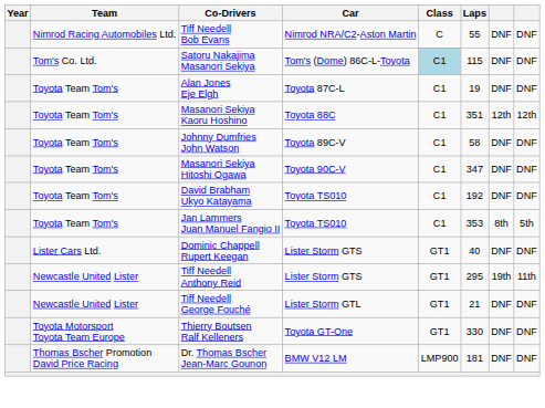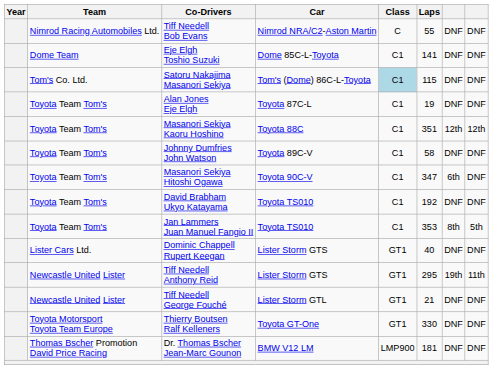 <table class="wikitable" style="text-align:center; font-size:90%">
 <tr>
 <th>Year</th>
 <th>Team</th>
 <th>Co-Drivers</th>
 <th>Car</th>
 <th>Class</th>
 <th>Laps</th>
 <th></th>
 <th></th>
 </tr>
 <tr>
 <th></th>
 <td align="left" nowrap> <a href='#'>Nimrod Racing Automobiles</a> Ltd.</td>
 <td align="left" nowrap> <a href='#'>Tiff Needell</a><br> <a href='#'>Bob Evans</a></td>
 <td align="left" nowrap><a href='#'>Nimrod NRA/C2</a>-<a href='#'>Aston Martin</a></td>
 <td>C</td>
 <td>55</td>
+<td>DNF</td>
+<td>DNF</td>
+</tr>
+<tr>
+<th></th>
+<td align="left" nowrap> <a href='#'>Dome Team</a></td>
+<td align="left" nowrap> <a href='#'>Eje Elgh</a><br> <a href='#'>Toshio Suzuki</a></td>
+<td align="left" nowrap><a href='#'>Dome</a> 85C-L-<a href='#'>Toyota</a></td>
+<td>C1</td>
+<td>141</td>
 <td>DNF</td>
 <td>DNF</td>
 </tr>
 <tr>
 <th></th>
 <td align="left" nowrap> <a href='#'>Tom's</a> Co. Ltd.</td>
 <td align="left" nowrap> <a href='#'>Satoru Nakajima</a><br> <a href='#'>Masanori Sekiya</a></td>
 <td align="left" nowrap><a href='#'>Tom's</a> (<a href='#'>Dome</a>) 86C-L-<a href='#'>Toyota</a></td>
 <td style="background: lightblue;">C1</td>
 <td>115</td>
 <td>DNF</td>
 <td>DNF</td>
 </tr>
 <tr>
 <th></th>
 <td align="left" nowrap> <a href='#'>Toyota</a> Team <a href='#'>Tom's</a></td>
 <td align="left" nowrap> <a href='#'>Alan Jones</a><br> <a href='#'>Eje Elgh</a></td>
 <td align="left" nowrap><a href='#'>Toyota</a> 87C-L</td>
 <td>C1</td>
 <td>19</td>
 <td>DNF</td>
 <td>DNF</td>
 </tr>
 <tr>
 <th></th>
 <td align="left" nowrap> <a href='#'>Toyota</a> Team <a href='#'>Tom's</a></td>
 <td align="left" nowrap> <a href='#'>Masanori Sekiya</a><br> <a href='#'>Kaoru Hoshino</a></td>
 <td align="left" nowrap><a href='#'>Toyota 88C</a></td>
 <td>C1</td>
 <td>351</td>
 <td>12th</td>
 <td>12th</td>
 </tr>
 <tr>
 <th></th>
 <td align="left" nowrap> <a href='#'>Toyota</a> Team <a href='#'>Tom's</a></td>
 <td align="left" nowrap> <a href='#'>Johnny Dumfries</a><br> <a href='#'>John Watson</a></td>
 <td align="left" nowrap><a href='#'>Toyota</a> 89C-V</td>
 <td>C1</td>
 <td>58</td>
 <td>DNF</td>
 <td>DNF</td>
 </tr>
 <tr>
 <th></th>
 <td align="left" nowrap> <a href='#'>Toyota</a> Team <a href='#'>Tom's</a></td>
 <td align="left" nowrap> <a href='#'>Masanori Sekiya</a><br> <a href='#'>Hitoshi Ogawa</a></td>
 <td align="left" nowrap><a href='#'>Toyota 90C-V</a></td>
 <td>C1</td>
 <td>347</td>
-<td>DNF</td>
+<td>6th</td>
 <td>DNF</td>
 </tr>
 <tr>
 <th></th>
 <td align="left" nowrap> <a href='#'>Toyota</a> Team <a href='#'>Tom's</a></td>
 <td align="left" nowrap> <a href='#'>David Brabham</a><br> <a href='#'>Ukyo Katayama</a></td>
 <td align="left" nowrap><a href='#'>Toyota TS010</a></td>
 <td>C1</td>
 <td>192</td>
 <td>DNF</td>
 <td>DNF</td>
 </tr>
 <tr>
 <th></th>
 <td align="left" nowrap> <a href='#'>Toyota</a> Team <a href='#'>Tom's</a></td>
 <td align="left" nowrap> <a href='#'>Jan Lammers</a><br> <a href='#'>Juan Manuel Fangio II</a></td>
 <td align="left" nowrap><a href='#'>Toyota TS010</a></td>
 <td>C1</td>
 <td>353</td>
 <td>8th</td>
 <td>5th</td>
 </tr>
 <tr>
 <th></th>
 <td align="left" nowrap> <a href='#'>Lister Cars</a> Ltd.</td>
 <td align="left" nowrap> <a href='#'>Dominic Chappell</a><br> <a href='#'>Rupert Keegan</a></td>
 <td align="left" nowrap><a href='#'>Lister Storm</a> GTS</td>
 <td>GT1</td>
 <td>40</td>
 <td>DNF</td>
 <td>DNF</td>
 </tr>
 <tr>
 <th></th>
 <td align="left" nowrap> <a href='#'>Newcastle United</a> <a href='#'>Lister</a></td>
 <td align="left" nowrap> <a href='#'>Tiff Needell</a><br> <a href='#'>Anthony Reid</a></td>
 <td align="left" nowrap><a href='#'>Lister Storm</a> GTS</td>
 <td>GT1</td>
 <td>295</td>
 <td>19th</td>
 <td>11th</td>
 </tr>
 <tr>
 <th></th>
 <td align="left" nowrap> <a href='#'>Newcastle United</a> <a href='#'>Lister</a></td>
 <td align="left" nowrap> <a href='#'>Tiff Needell</a><br> <a href='#'>George Fouché</a></td>
 <td align="left" nowrap><a href='#'>Lister Storm</a> GTL</td>
 <td>GT1</td>
 <td>21</td>
 <td>DNF</td>
 <td>DNF</td>
 </tr>
 <tr>
 <th></th>
 <td align="left" nowrap> <a href='#'>Toyota Motorsport</a><br> <a href='#'>Toyota Team Europe</a></td>
 <td align="left" nowrap> <a href='#'>Thierry Boutsen</a><br> <a href='#'>Ralf Kelleners</a></td>
 <td align="left" nowrap><a href='#'>Toyota GT-One</a></td>
 <td>GT1</td>
 <td>330</td>
 <td>DNF</td>
 <td>DNF</td>
 </tr>
 <tr>
 <th></th>
 <td align="left" nowrap> <a href='#'>Thomas Bscher</a> Promotion<br> <a href='#'>David Price Racing</a></td>
 <td align="left" nowrap> Dr. <a href='#'>Thomas Bscher</a><br> <a href='#'>Jean-Marc Gounon</a></td>
 <td align="left" nowrap><a href='#'>BMW V12 LM</a></td>
 <td>LMP900</td>
 <td>181</td>
 <td>DNF</td>
 <td>DNF</td>
 </tr>
 <tr>
 <th colspan="8"></th>
 </tr>
 </table>
